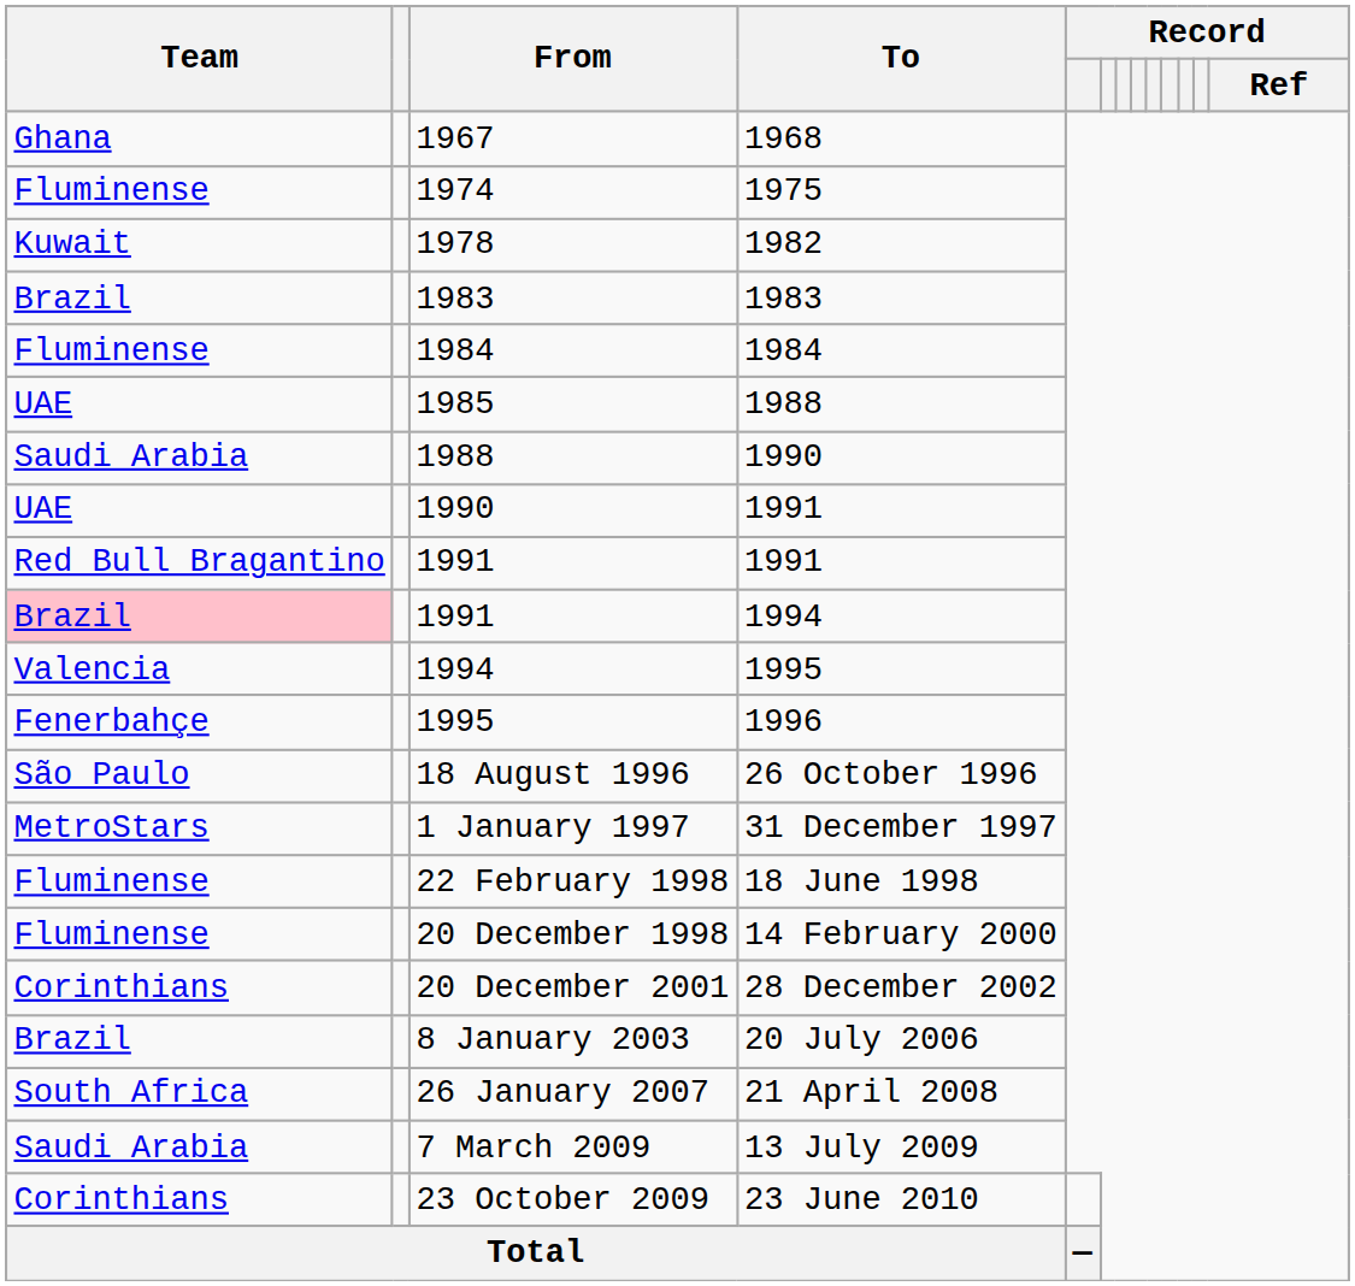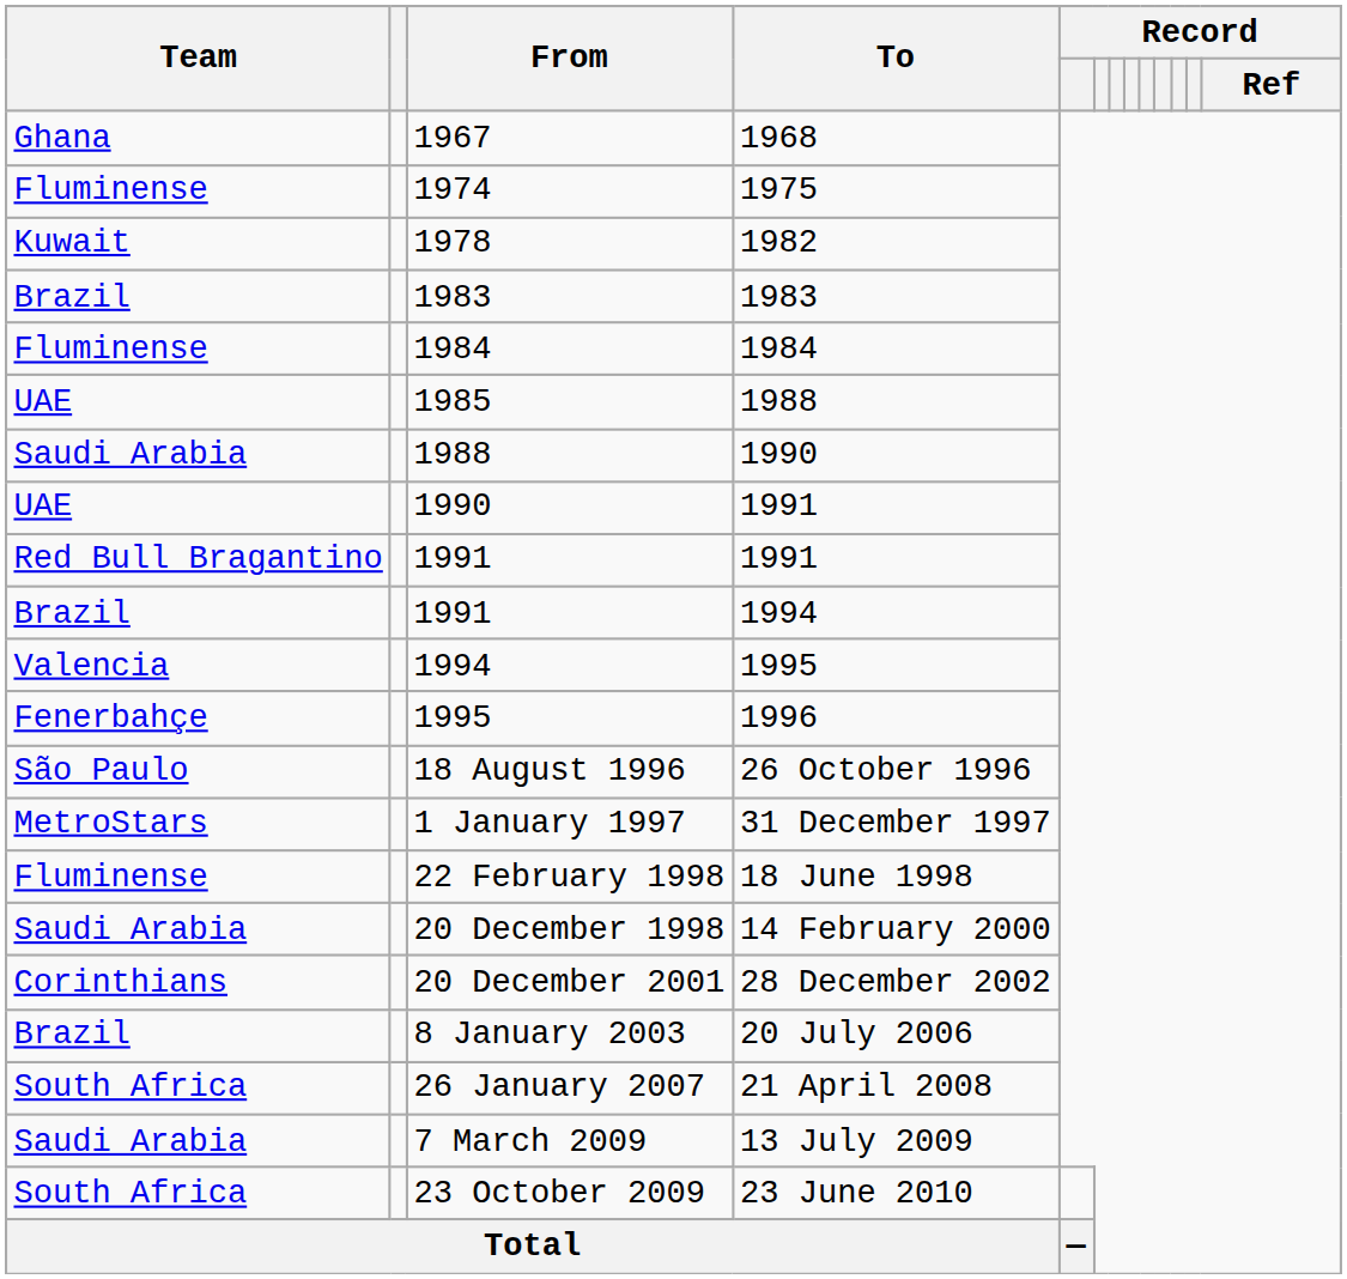 <table class="wikitable" style="text-align: center">
 <tr>
 <th rowspan=2>Team</th>
 <th rowspan=2></th>
 <th rowspan=2>From</th>
 <th rowspan=2>To</th>
 <th colspan=9>Record</th>
 </tr>
 <tr>
 <th></th>
 <th></th>
 <th></th>
 <th></th>
 <th></th>
 <th></th>
 <th></th>
 <th></th>
 <th width=50>Ref</th>
 </tr>
 <tr>
 <td align="left"><a href='#'>Ghana</a></td>
 <td></td>
 <td align=left>1967</td>
 <td align=left>1968<br></td>
 </tr>
 <tr>
 <td align="left"><a href='#'>Fluminense</a></td>
 <td></td>
 <td align=left>1974</td>
 <td align=left>1975<br></td>
 </tr>
 <tr>
 <td align="left"><a href='#'>Kuwait</a></td>
 <td></td>
 <td align=left>1978</td>
 <td align=left>1982<br></td>
 </tr>
 <tr>
 <td align="left"><a href='#'>Brazil</a></td>
 <td></td>
 <td align=left>1983</td>
 <td align=left>1983<br></td>
 </tr>
 <tr>
 <td align="left"><a href='#'>Fluminense</a></td>
 <td></td>
 <td align=left>1984</td>
 <td align=left>1984<br></td>
 </tr>
 <tr>
 <td align="left"><a href='#'>UAE</a></td>
 <td></td>
 <td align=left>1985</td>
 <td align=left>1988<br></td>
 </tr>
 <tr>
 <td align="left"><a href='#'>Saudi Arabia</a></td>
 <td></td>
 <td align=left>1988</td>
 <td align=left>1990<br></td>
 </tr>
 <tr>
 <td align="left"><a href='#'>UAE</a></td>
 <td></td>
 <td align=left>1990</td>
 <td align=left>1991<br></td>
 </tr>
 <tr>
 <td align="left"><a href='#'>Red Bull Bragantino</a></td>
 <td></td>
 <td align=left>1991</td>
 <td align=left>1991<br></td>
 </tr>
 <tr>
-<td align="left" style="background: pink;"><a href='#'>Brazil</a></td>
+<td align="left"><a href='#'>Brazil</a></td>
 <td></td>
 <td align=left>1991</td>
 <td align=left>1994<br></td>
 </tr>
 <tr>
 <td align="left"><a href='#'>Valencia</a></td>
 <td></td>
 <td align=left>1994</td>
 <td align=left>1995<br></td>
 </tr>
 <tr>
 <td align="left"><a href='#'>Fenerbahçe</a></td>
 <td></td>
 <td align=left>1995</td>
 <td align=left>1996<br></td>
 </tr>
 <tr>
 <td align="left"><a href='#'>São Paulo</a></td>
 <td></td>
 <td align=left>18 August 1996</td>
 <td align=left>26 October 1996<br></td>
 </tr>
 <tr>
 <td align="left"><a href='#'>MetroStars</a></td>
 <td></td>
 <td align=left>1 January 1997</td>
 <td align=left>31 December 1997<br></td>
 </tr>
 <tr>
 <td align="left"><a href='#'>Fluminense</a></td>
 <td></td>
 <td align=left>22 February 1998</td>
 <td align=left>18 June 1998<br></td>
 </tr>
 <tr>
-<td align="left"><a href='#'>Fluminense</a></td>
+<td align="left"><a href='#'>Saudi Arabia</a></td>
 <td></td>
 <td align=left>20 December 1998</td>
 <td align=left>14 February 2000<br></td>
 </tr>
 <tr>
 <td align="left"><a href='#'>Corinthians</a></td>
 <td></td>
 <td align=left>20 December 2001</td>
 <td align=left>28 December 2002<br></td>
 </tr>
 <tr>
 <td align="left"><a href='#'>Brazil</a></td>
 <td></td>
 <td align=left>8 January 2003</td>
 <td align=left>20 July 2006<br></td>
 </tr>
 <tr>
 <td align="left"><a href='#'>South Africa</a></td>
 <td></td>
 <td align=left>26 January 2007</td>
 <td align=left>21 April 2008<br></td>
 </tr>
 <tr>
 <td align="left"><a href='#'>Saudi Arabia</a></td>
 <td></td>
 <td align=left>7 March 2009</td>
 <td align=left>13 July 2009<br></td>
 </tr>
 <tr>
-<td align="left"><a href='#'>Corinthians</a></td>
+<td align="left"><a href='#'>South Africa</a></td>
 <td></td>
 <td align=left>23 October 2009</td>
 <td align=left>23 June 2010<br></td>
 <td></td>
 </tr>
 <tr>
 <th colspan="4">Total<br></th>
 <th>—</th>
 </tr>
 </table>
